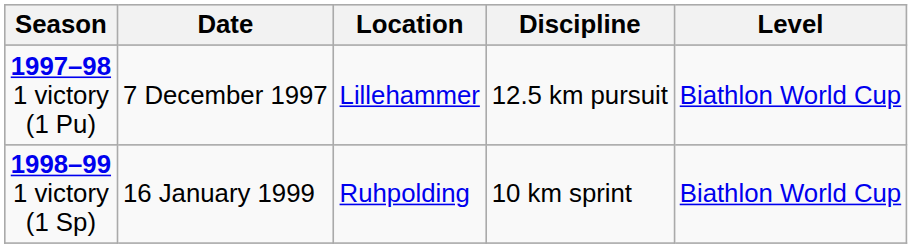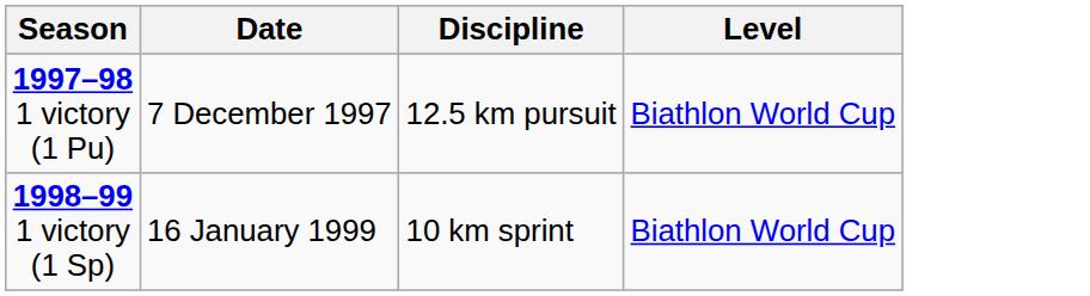 <table class="wikitable">
 <tr>
 <th>Season</th>
 <th>Date</th>
-<th>Location</th>
 <th>Discipline</th>
 <th>Level</th>
 </tr>
 <tr>
 <td rowspan="1" style="text-align:center;"><strong><a href='#'>1997–98</a></strong> <br> 1 victory <br> (1 Pu)</td>
 <td>7 December 1997</td>
-<td> <a href='#'>Lillehammer</a></td>
 <td>12.5 km pursuit</td>
 <td><a href='#'>Biathlon World Cup</a></td>
 </tr>
 <tr>
 <td rowspan="1" style="text-align:center;"><strong><a href='#'>1998–99</a></strong> <br> 1 victory <br> (1 Sp)</td>
 <td>16 January 1999</td>
-<td> <a href='#'>Ruhpolding</a></td>
 <td>10 km sprint</td>
 <td><a href='#'>Biathlon World Cup</a></td>
 </tr>
 </table>
